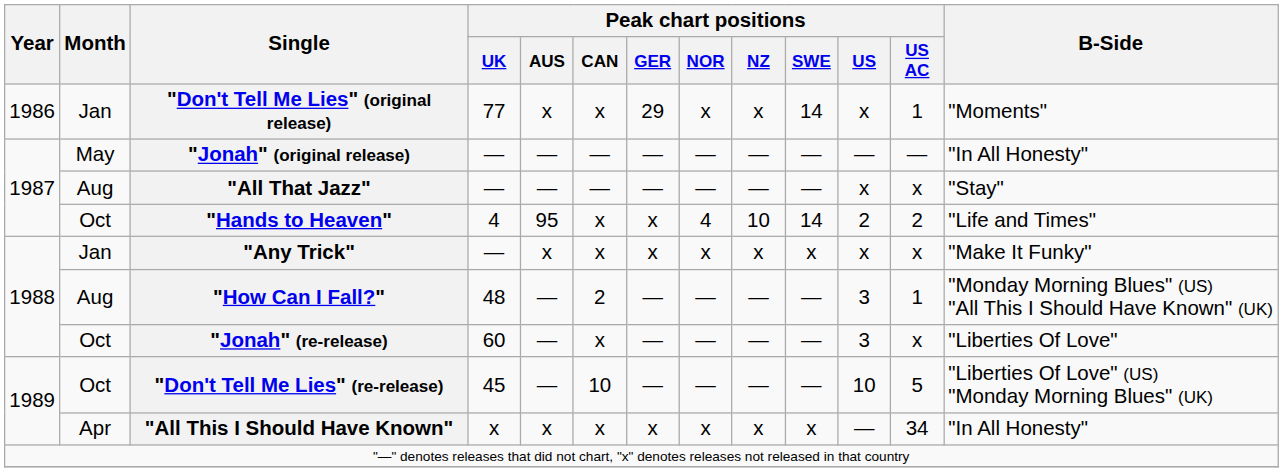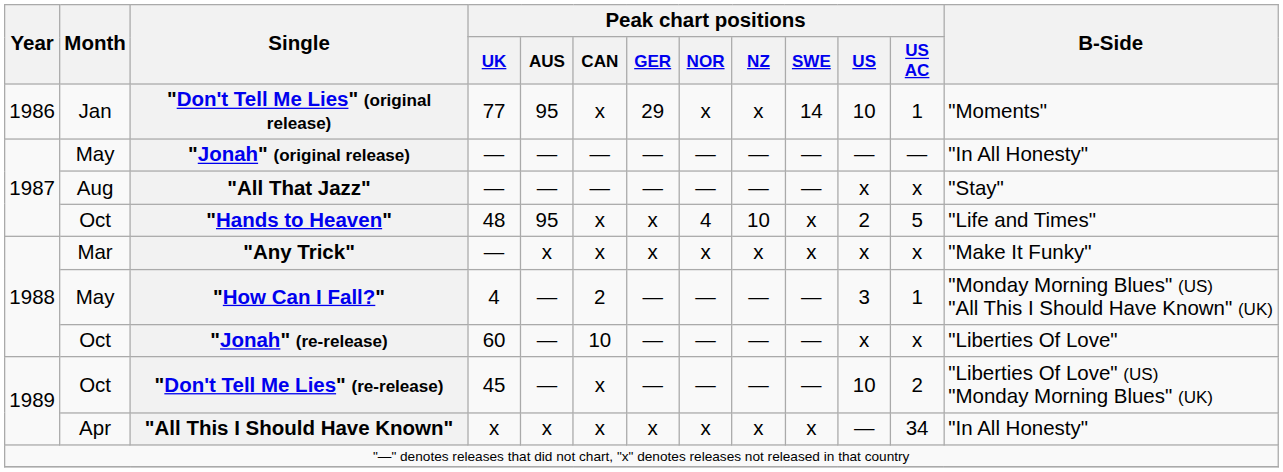 <table class="wikitable plainrowheaders" style="text-align:center;">
 <tr>
 <th rowspan="2">Year</th>
 <th rowspan="2">Month</th>
 <th rowspan="2" style="width:16em;">Single</th>
 <th colspan="9">Peak chart positions</th>
 <th rowspan="2">B-Side</th>
 </tr>
 <tr style="font-size:smaller;">
 <th width="35"><a href='#'>UK</a><br></th>
 <th width="35">AUS </th>
 <th width="35">CAN </th>
 <th width="35"><a href='#'>GER</a><br></th>
 <th width="35"><a href='#'>NOR</a><br></th>
 <th width="35"><a href='#'>NZ</a><br></th>
 <th width="35"><a href='#'>SWE</a><br></th>
 <th width="35"><a href='#'>US</a><br></th>
 <th width="35"><a href='#'>US<br>AC</a><br></th>
 </tr>
 <tr>
 <td>1986</td>
 <td>Jan</td>
 <th scope="row">"<a href='#'>Don't Tell Me Lies</a>" <small>(original release)</small></th>
 <td>77</td>
-<td>x</td>
+<td>95</td>
 <td>x</td>
 <td>29</td>
 <td>x</td>
 <td>x</td>
 <td>14</td>
-<td>x</td>
+<td>10</td>
 <td>1</td>
 <td align="left">"Moments"</td>
 </tr>
 <tr>
 <td rowspan="3">1987</td>
 <td>May</td>
 <th scope="row">"<a href='#'>Jonah</a>" <small>(original release)</small></th>
 <td>—</td>
 <td>—</td>
 <td>—</td>
 <td>—</td>
 <td>—</td>
 <td>—</td>
 <td>—</td>
 <td>—</td>
 <td>—</td>
 <td align="left">"In All Honesty"</td>
 </tr>
 <tr>
 <td>Aug</td>
 <th scope="row">"All That Jazz"</th>
 <td>—</td>
 <td>—</td>
 <td>—</td>
 <td>—</td>
 <td>—</td>
 <td>—</td>
 <td>—</td>
 <td>x</td>
 <td>x</td>
 <td align="left">"Stay"</td>
 </tr>
 <tr>
 <td>Oct</td>
 <th scope="row">"<a href='#'>Hands to Heaven</a>"</th>
-<td>4</td>
+<td>48</td>
 <td>95</td>
 <td>x</td>
 <td>x</td>
 <td>4</td>
 <td>10</td>
-<td>14</td>
+<td>x</td>
 <td>2</td>
-<td>2</td>
+<td>5</td>
 <td align="left">"Life and Times"</td>
 </tr>
 <tr>
 <td rowspan="3">1988</td>
-<td>Jan</td>
+<td>Mar</td>
 <th scope="row">"Any Trick"</th>
 <td>—</td>
 <td>x</td>
 <td>x</td>
 <td>x</td>
 <td>x</td>
 <td>x</td>
 <td>x</td>
 <td>x</td>
 <td>x</td>
 <td align="left">"Make It Funky"</td>
 </tr>
 <tr>
-<td>Aug</td>
+<td>May</td>
 <th scope="row">"<a href='#'>How Can I Fall?</a>"</th>
-<td>48</td>
+<td>4</td>
 <td>—</td>
 <td>2</td>
 <td>—</td>
 <td>—</td>
 <td>—</td>
 <td>—</td>
 <td>3</td>
 <td>1</td>
 <td align="left">"Monday Morning Blues" <small>(US)</small><br>"All This I Should Have Known" <small>(UK)</small></td>
 </tr>
 <tr>
 <td>Oct</td>
 <th scope="row">"<a href='#'>Jonah</a>" <small>(re-release)</small></th>
 <td>60</td>
 <td>—</td>
-<td>x</td>
+<td>10</td>
 <td>—</td>
 <td>—</td>
 <td>—</td>
 <td>—</td>
-<td>3</td>
+<td>x</td>
 <td>x</td>
 <td align="left">"Liberties Of Love"</td>
 </tr>
 <tr>
 <td rowspan="2">1989</td>
 <td>Oct</td>
 <th scope="row">"<a href='#'>Don't Tell Me Lies</a>" <small>(re-release)</small></th>
 <td>45</td>
 <td>—</td>
-<td>10</td>
+<td>x</td>
 <td>—</td>
 <td>—</td>
 <td>—</td>
 <td>—</td>
 <td>10</td>
-<td>5</td>
+<td>2</td>
 <td align="left">"Liberties Of Love" <small>(US)</small><br>"Monday Morning Blues" <small>(UK)</small></td>
 </tr>
 <tr>
 <td>Apr</td>
 <th scope="row">"All This I Should Have Known"</th>
 <td>x</td>
 <td>x</td>
 <td>x</td>
 <td>x</td>
 <td>x</td>
 <td>x</td>
 <td>x</td>
 <td>—</td>
 <td>34</td>
 <td align="left">"In All Honesty"</td>
 </tr>
 <tr>
 <td colspan="13" style="font-size:8pt">"—" denotes releases that did not chart, "x" denotes releases not released in that country</td>
 </tr>
 <tr>
 </tr>
 </table>
